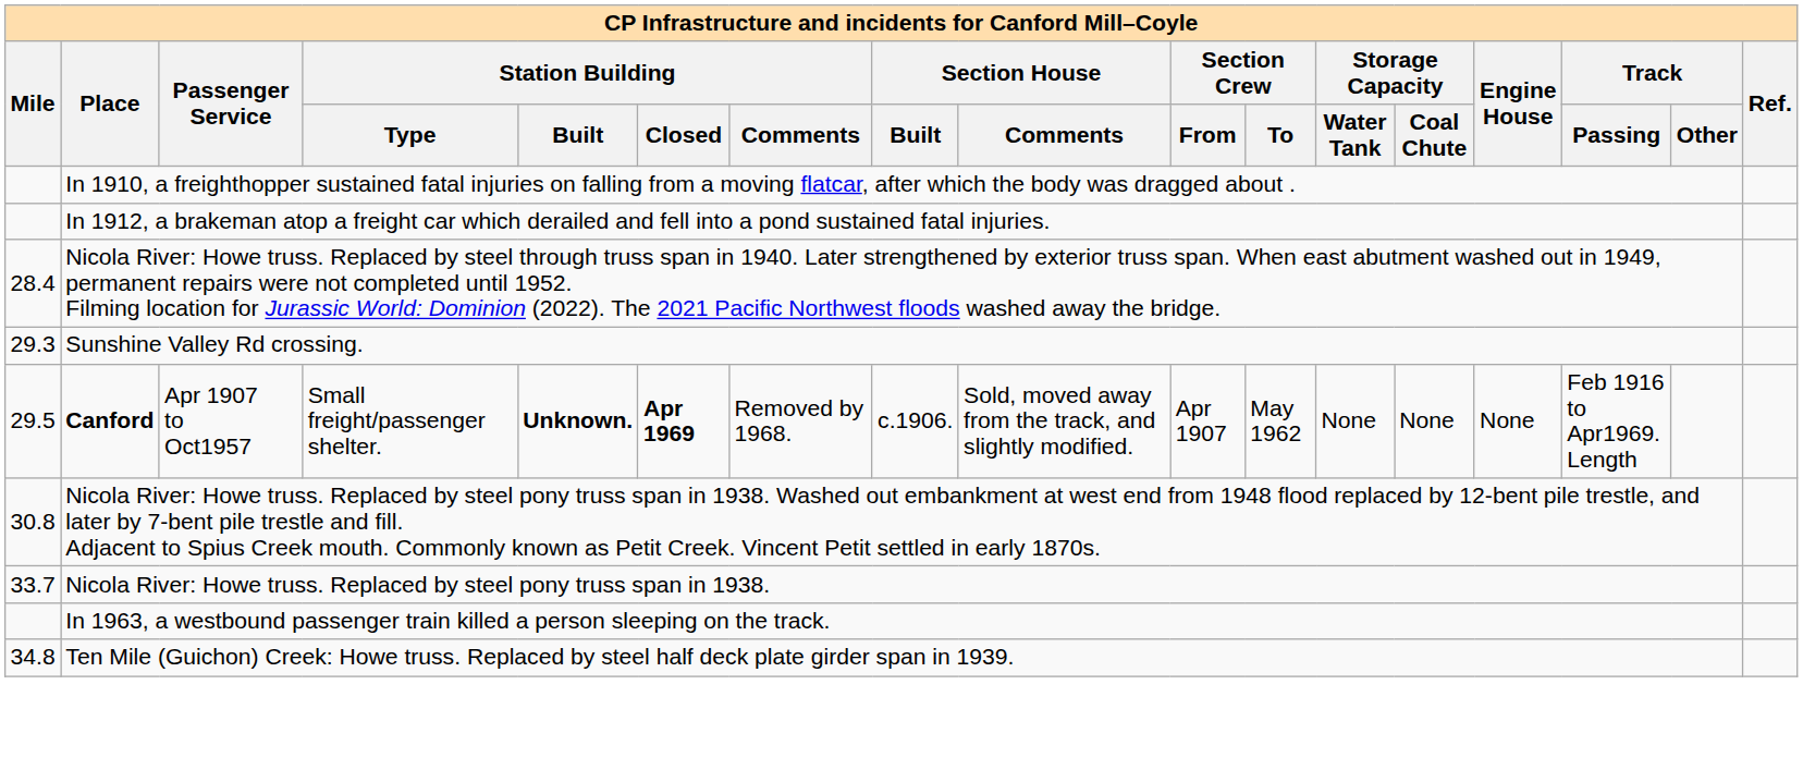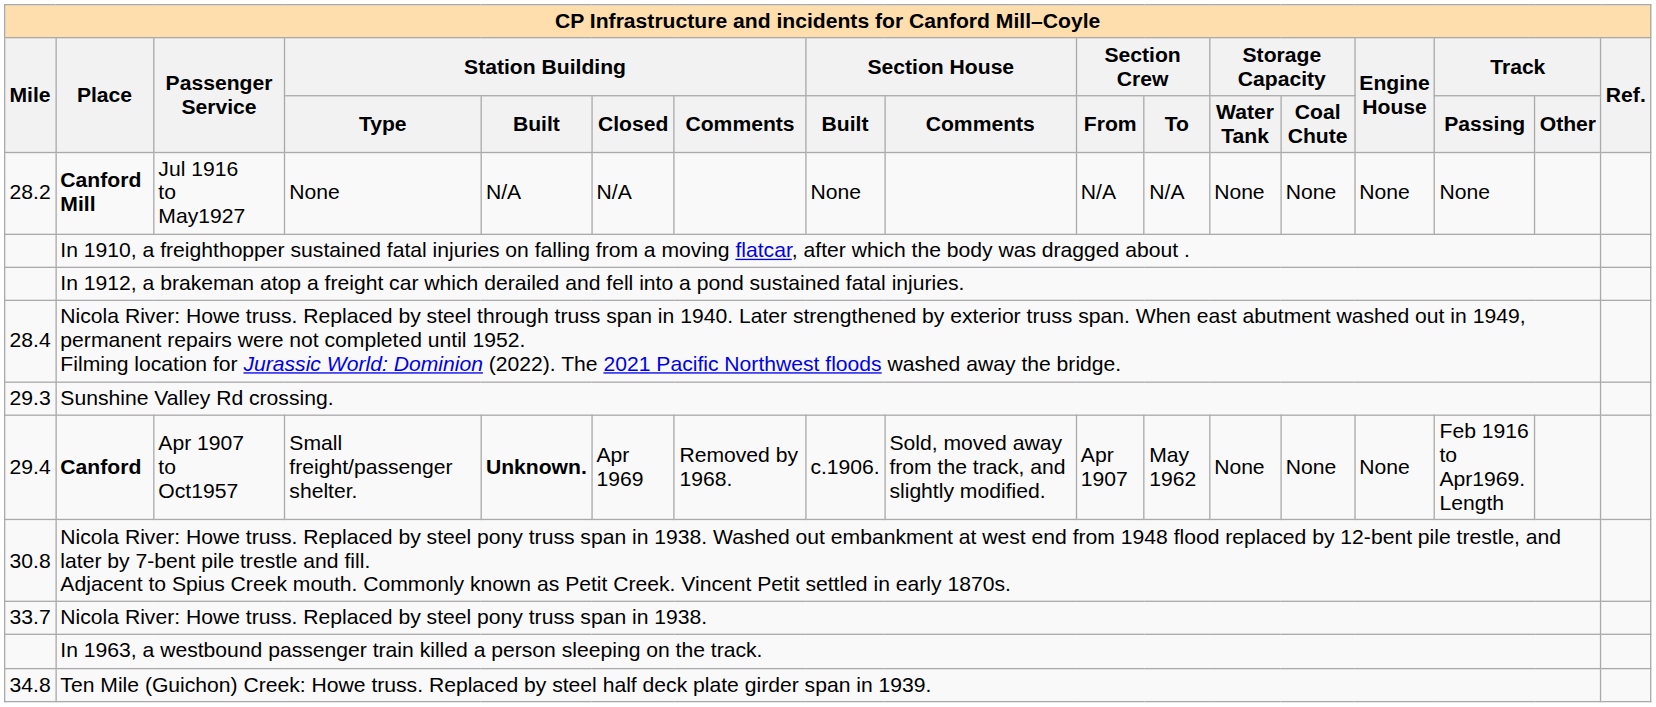 <table class="wikitable">
 <tr>
 <th colspan="17" style="background:#ffdead;">CP Infrastructure and incidents for Canford Mill–Coyle</th>
 </tr>
 <tr>
 <th rowspan=2>Mile<br></th>
 <th rowspan=2>Place</th>
 <th rowspan=2>Passenger Service</th>
 <th colspan=4>Station Building</th>
 <th colspan=2>Section House</th>
 <th colspan=2>Section<br>Crew</th>
 <th colspan=2>Storage Capacity</th>
 <th rowspan=2>Engine<br>House</th>
 <th colspan=2>Track</th>
 <th rowspan=2>Ref.</th>
 </tr>
 <tr>
 <th>Type</th>
 <th>Built</th>
 <th>Closed</th>
 <th>Comments</th>
 <th>Built</th>
 <th>Comments</th>
 <th>From</th>
 <th>To</th>
 <th>Water<br>Tank</th>
 <th>Coal<br>Chute</th>
 <th>Passing</th>
 <th>Other</th>
 </tr>
 <tr>
+<td>28.2</td>
+<td><strong>Canford Mill</strong></td>
+<td>Jul 1916<br>to<br> May1927</td>
+<td>None</td>
+<td>N/A</td>
+<td>N/A</td>
+<td></td>
+<td>None</td>
+<td></td>
+<td>N/A</td>
+<td>N/A</td>
+<td>None</td>
+<td>None</td>
+<td>None</td>
+<td>None</td>
+<td></td>
+<td></td>
+</tr>
+<tr>
 <td></td>
 <td colspan=15>In 1910, a freighthopper sustained fatal injuries on falling from a moving <a href='#'>flatcar</a>, after which the body was dragged about .</td>
 <td></td>
 </tr>
 <tr>
 <td></td>
 <td colspan=15>In 1912, a brakeman atop a freight car which derailed and fell into a pond sustained fatal injuries.</td>
 <td></td>
 </tr>
 <tr>
 <td>28.4</td>
 <td colspan=15>Nicola River:  Howe truss. Replaced by  steel through truss span in 1940. Later strengthened by exterior truss span. When east abutment washed out in 1949, permanent repairs were not completed until 1952.<br>Filming location for <em><a href='#'>Jurassic World: Dominion</a></em> (2022). The <a href='#'>2021 Pacific Northwest floods</a> washed away the bridge.</td>
 <td><br><br></td>
 </tr>
 <tr>
 <td>29.3</td>
 <td colspan=15>Sunshine Valley Rd crossing.</td>
 <td></td>
 </tr>
 <tr>
-<td>29.5</td>
+<td>29.4</td>
 <td><strong>Canford</strong></td>
 <td>Apr 1907<br>to<br> Oct1957</td>
 <td>Small freight/passenger shelter.</td>
 <td><strong>Unknown.</strong></td>
-<td><strong>Apr 1969</strong></td>
+<td>Apr 1969</td>
 <td>Removed by 1968.</td>
 <td>c.1906.</td>
 <td>Sold, moved away from the track, and slightly modified.</td>
 <td>Apr 1907</td>
 <td>May 1962</td>
 <td>None</td>
 <td>None</td>
 <td>None</td>
 <td>Feb 1916 to<br>Apr1969.<br>Length </td>
 <td></td>
 <td></td>
 </tr>
 <tr>
 <td>30.8</td>
 <td colspan=15>Nicola River:  Howe truss. Replaced by  steel pony truss span in 1938. Washed out embankment at west end from 1948 flood replaced by 12-bent pile trestle, and later by 7-bent pile trestle and fill.<br>Adjacent to Spius Creek mouth. Commonly known as Petit Creek. Vincent Petit settled in early 1870s.</td>
 <td><br><br></td>
 </tr>
 <tr>
 <td>33.7</td>
 <td colspan=15>Nicola River:  Howe truss. Replaced by  steel pony truss span in 1938.</td>
 <td></td>
 </tr>
 <tr>
 <td></td>
 <td colspan=15>In 1963, a westbound passenger train killed a person sleeping on the track.</td>
 <td></td>
 </tr>
 <tr>
 <td>34.8</td>
 <td colspan=15>Ten Mile (Guichon) Creek:  Howe truss. Replaced by  steel half deck plate girder span in 1939.</td>
 <td></td>
 </tr>
 </table>
